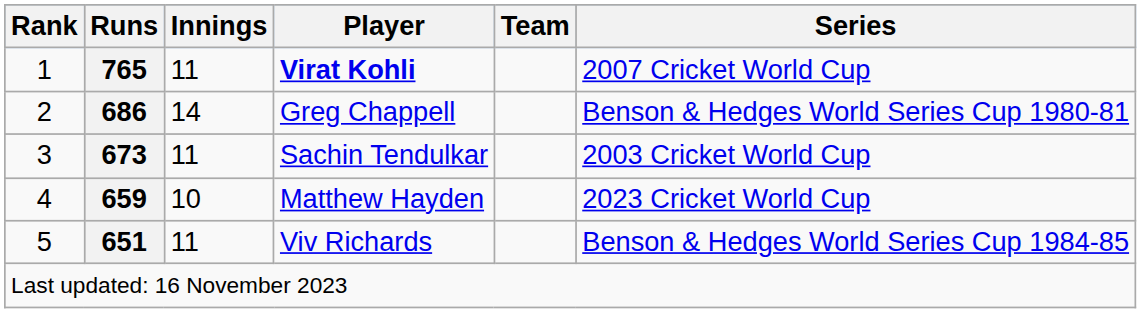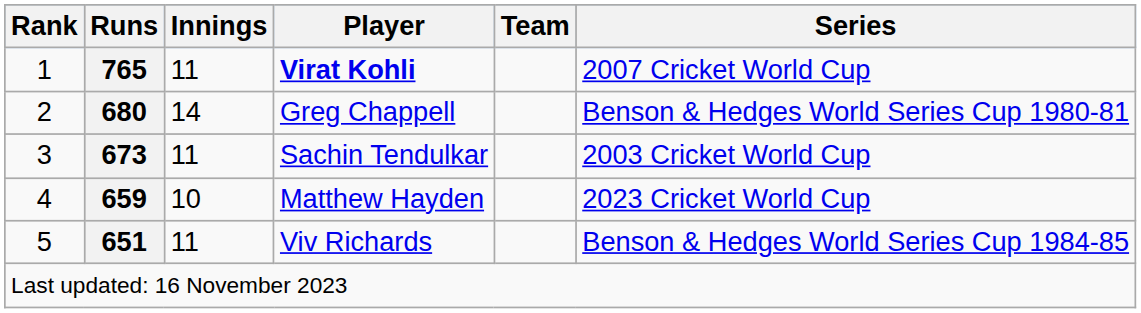 <table class="wikitable plainrowheaders sortable">
 <tr style="background:#9cf;">
 <th>Rank</th>
 <th>Runs</th>
 <th>Innings</th>
 <th>Player</th>
 <th>Team</th>
 <th>Series</th>
 </tr>
 <tr>
 <td align=center>1</td>
 <th>765</th>
 <td>11</td>
 <td><strong><a href='#'>Virat Kohli</a></strong></td>
 <td></td>
 <td><a href='#'>2007 Cricket World Cup</a></td>
 </tr>
 <tr>
 <td align=center>2</td>
-<th>686</th>
+<th>680</th>
 <td>14</td>
 <td><a href='#'>Greg Chappell</a></td>
 <td></td>
 <td><a href='#'>Benson & Hedges World Series Cup 1980-81</a></td>
 </tr>
 <tr>
 <td align=center>3</td>
 <th>673</th>
 <td>11</td>
 <td><a href='#'>Sachin Tendulkar</a></td>
 <td></td>
 <td><a href='#'>2003 Cricket World Cup</a></td>
 </tr>
 <tr>
 <td align=center>4</td>
 <th>659</th>
 <td>10</td>
 <td><a href='#'>Matthew Hayden</a></td>
 <td></td>
 <td><a href='#'>2023 Cricket World Cup</a></td>
 </tr>
 <tr>
 <td align=center>5</td>
 <th>651</th>
 <td>11</td>
 <td><a href='#'>Viv Richards</a></td>
 <td></td>
 <td><a href='#'>Benson & Hedges World Series Cup 1984-85</a></td>
 </tr>
 <tr class=sortbottom>
 <td colspan="6"><small>Last updated: 16 November 2023</small></td>
 </tr>
 </table>
